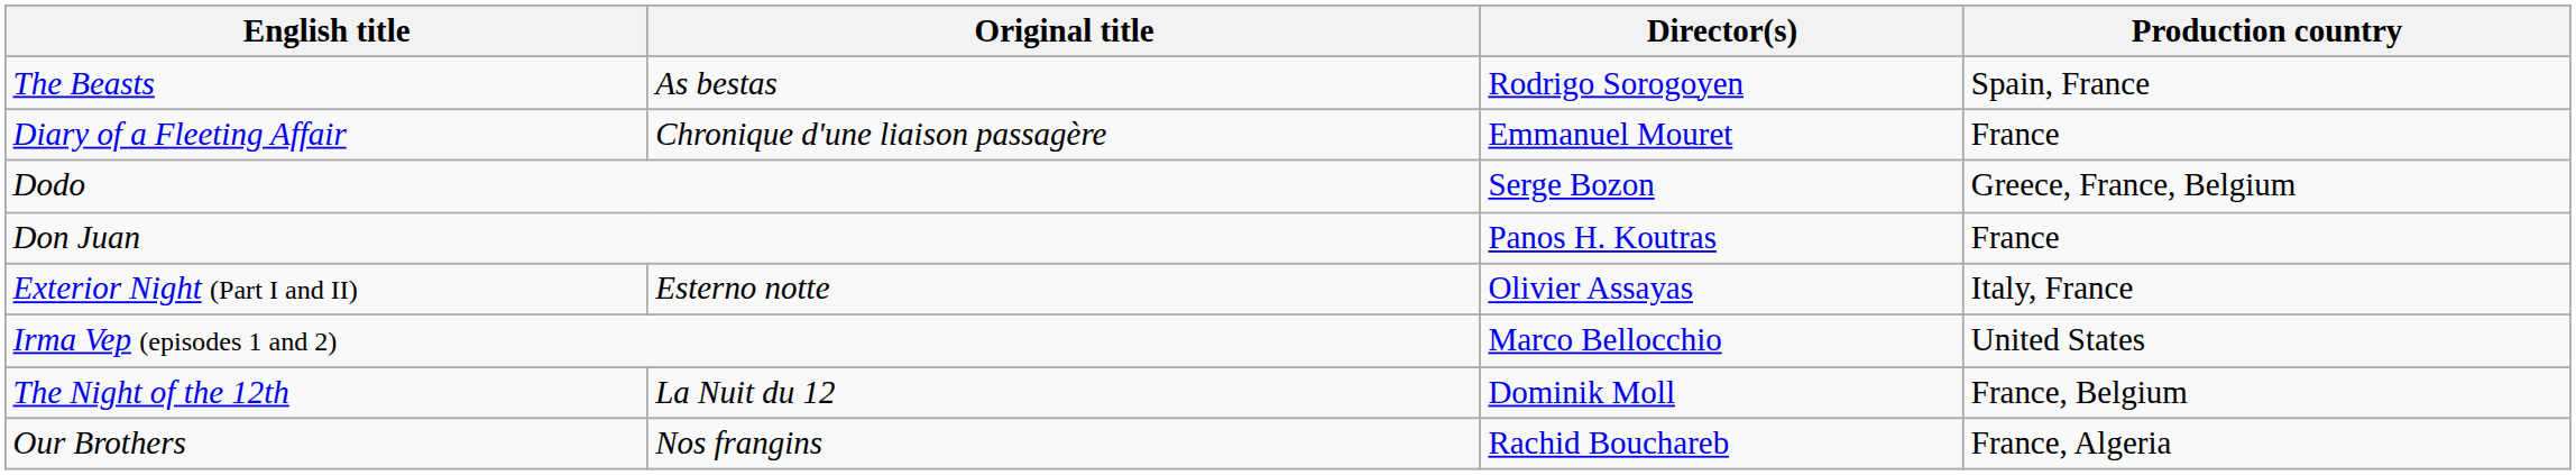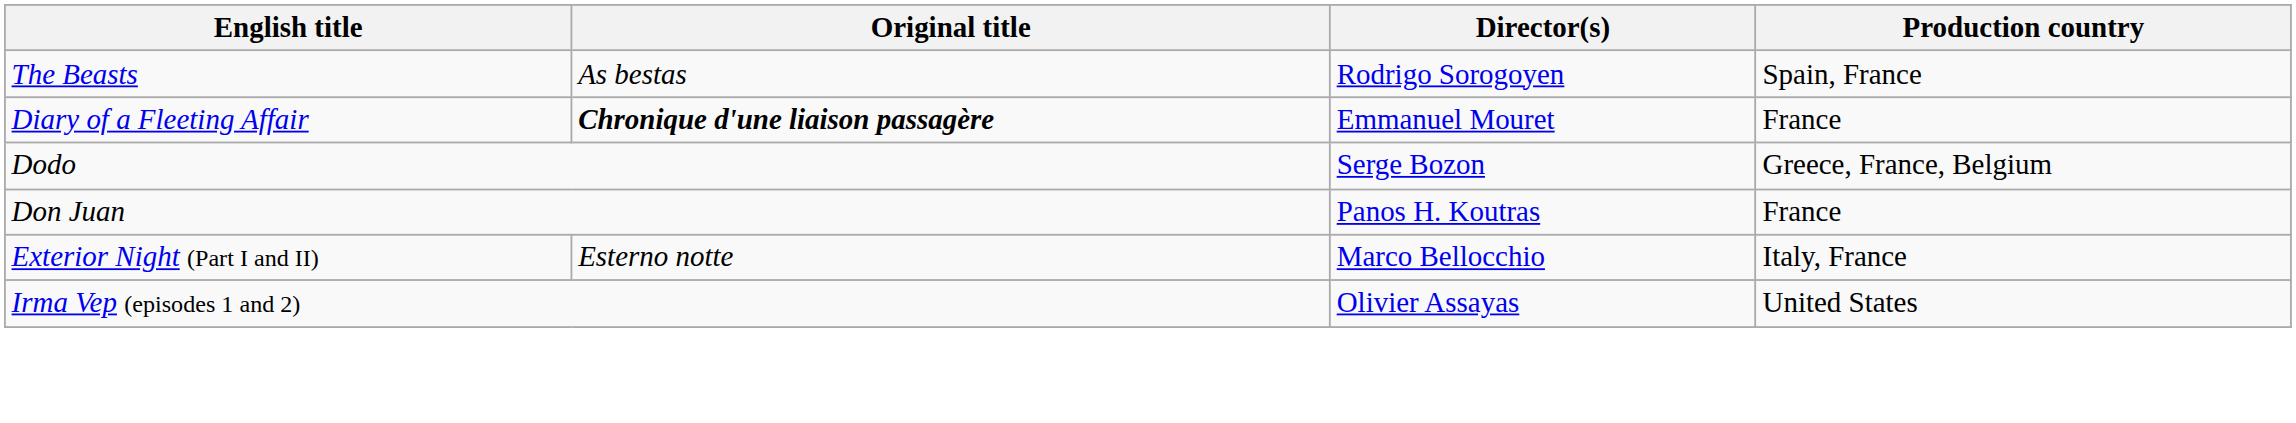 <table class="wikitable" style="width:100%; margin-bottom:4px">
 <tr>
 <th>English title</th>
 <th>Original title</th>
 <th>Director(s)</th>
 <th>Production country</th>
 </tr>
 <tr>
 <td><em><a href='#'>The Beasts</a></em></td>
 <td><em>As bestas</em></td>
 <td><a href='#'>Rodrigo Sorogoyen</a></td>
 <td>Spain, France</td>
 </tr>
 <tr>
 <td><em><a href='#'>Diary of a Fleeting Affair</a></em></td>
-<td><em>Chronique d'une liaison passagère</em></td>
+<td><strong><em>Chronique d'une liaison passagère</em></strong></td>
 <td><a href='#'>Emmanuel Mouret</a></td>
 <td>France</td>
 </tr>
 <tr>
 <td colspan=2><em>Dodo</em></td>
 <td><a href='#'>Serge Bozon</a></td>
 <td>Greece, France, Belgium</td>
 </tr>
 <tr>
 <td colspan=2><em>Don Juan</em></td>
 <td><a href='#'>Panos H. Koutras</a></td>
 <td>France</td>
 </tr>
 <tr>
 <td><em><a href='#'>Exterior Night</a></em> <small>(Part I and II)</small></td>
 <td><em>Esterno notte</em></td>
-<td><a href='#'>Olivier Assayas</a></td>
+<td><a href='#'>Marco Bellocchio</a></td>
 <td>Italy, France</td>
 </tr>
 <tr>
 <td colspan=2><em><a href='#'>Irma Vep</a></em> <small>(episodes 1 and 2)</small></td>
-<td><a href='#'>Marco Bellocchio</a></td>
+<td><a href='#'>Olivier Assayas</a></td>
 <td>United States</td>
 </tr>
-<tr>
-<td><em><a href='#'>The Night of the 12th</a></em></td>
-<td><em>La Nuit du 12</em></td>
-<td><a href='#'>Dominik Moll</a></td>
-<td>France, Belgium</td>
-</tr>
-<tr>
-<td><em>Our Brothers</em></td>
-<td><em>Nos frangins</em></td>
-<td><a href='#'>Rachid Bouchareb</a></td>
-<td>France, Algeria</td>
-</tr>
 </table>
